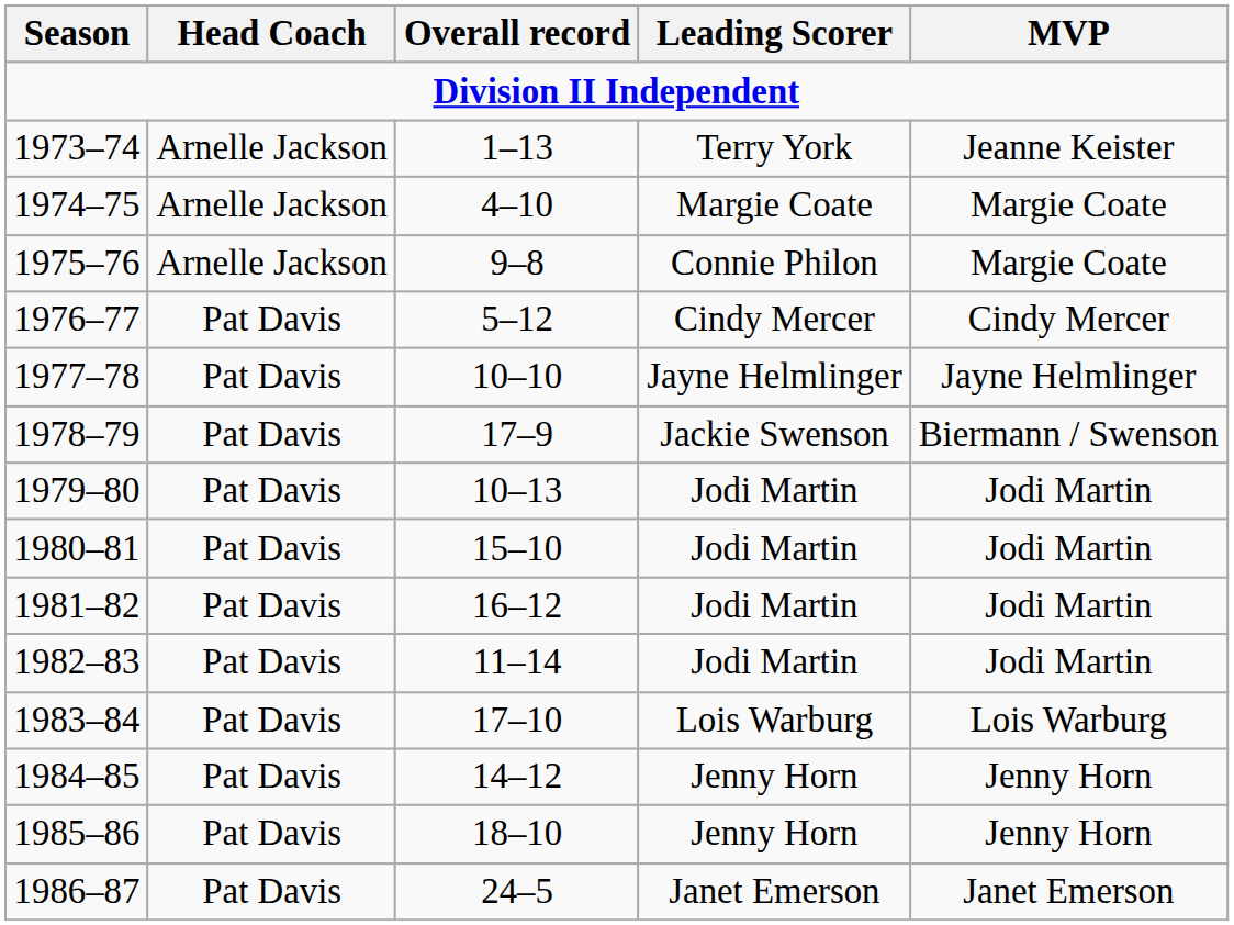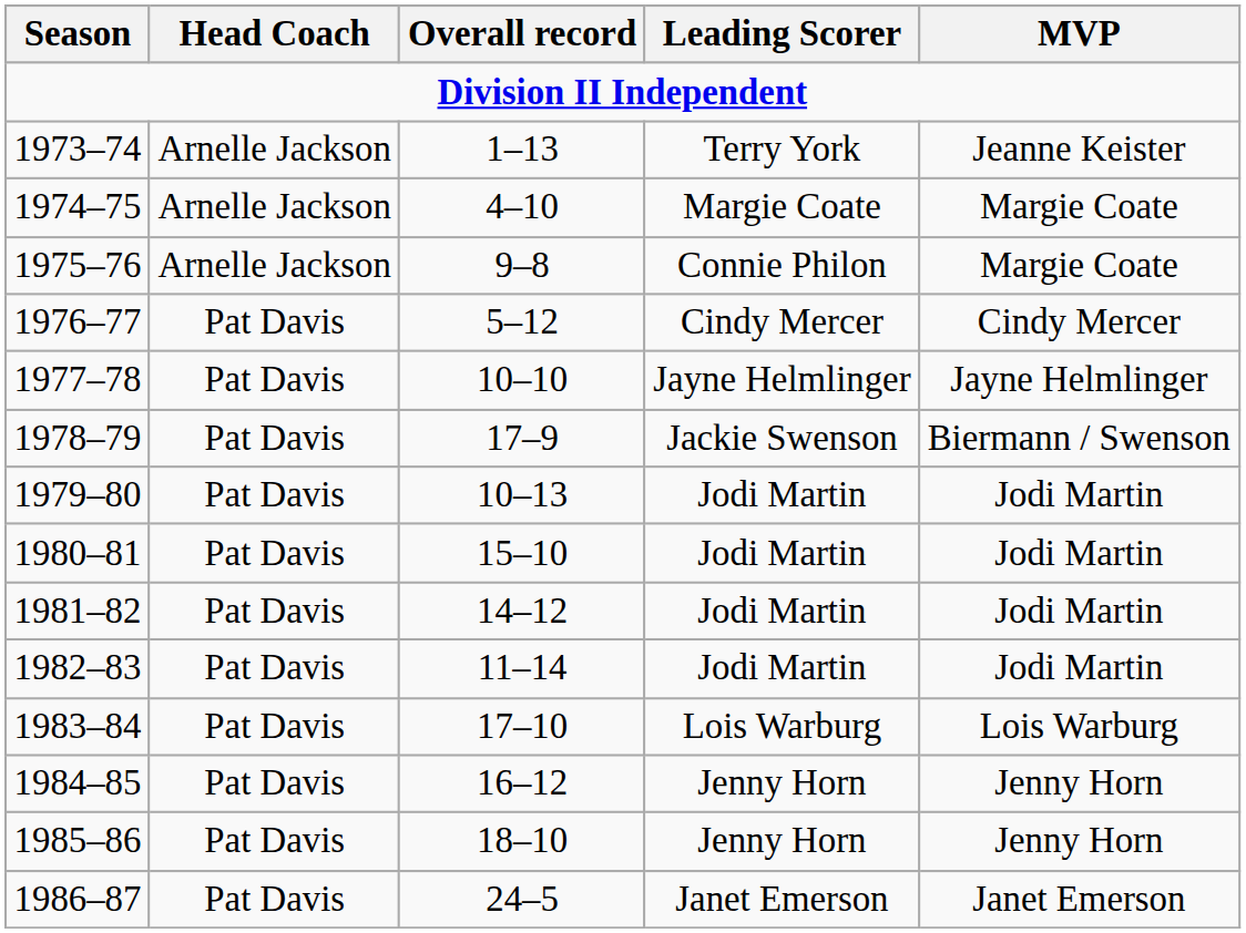 <table class="wikitable" style="text-align:center">
 <tr bgcolor="#CCCCCC">
 <th>Season</th>
 <th>Head Coach</th>
 <th>Overall record</th>
 <th>Leading Scorer</th>
 <th>MVP</th>
 </tr>
 <tr |>
 <td colspan="5" align="center"><strong><a href='#'>Division II Independent</a></strong></td>
 </tr>
 <tr>
 <td>1973–74</td>
 <td>Arnelle Jackson</td>
 <td>1–13</td>
 <td>Terry York</td>
 <td>Jeanne Keister</td>
 </tr>
 <tr>
 <td>1974–75</td>
 <td>Arnelle Jackson</td>
 <td>4–10</td>
 <td>Margie Coate</td>
 <td>Margie Coate</td>
 </tr>
 <tr>
 <td>1975–76</td>
 <td>Arnelle Jackson</td>
 <td>9–8</td>
 <td>Connie Philon</td>
 <td>Margie Coate</td>
 </tr>
 <tr>
 <td>1976–77</td>
 <td>Pat Davis</td>
 <td>5–12</td>
 <td>Cindy Mercer</td>
 <td>Cindy Mercer</td>
 </tr>
 <tr>
 <td>1977–78</td>
 <td>Pat Davis</td>
 <td>10–10</td>
 <td>Jayne Helmlinger</td>
 <td>Jayne Helmlinger</td>
 </tr>
 <tr>
 <td>1978–79</td>
 <td>Pat Davis</td>
 <td>17–9</td>
 <td>Jackie Swenson</td>
 <td>Biermann / Swenson</td>
 </tr>
 <tr>
 <td>1979–80</td>
 <td>Pat Davis</td>
 <td>10–13</td>
 <td>Jodi Martin</td>
 <td>Jodi Martin</td>
 </tr>
 <tr>
 <td>1980–81</td>
 <td>Pat Davis</td>
 <td>15–10</td>
 <td>Jodi Martin</td>
 <td>Jodi Martin</td>
 </tr>
 <tr>
 <td>1981–82</td>
 <td>Pat Davis</td>
-<td>16–12</td>
+<td>14–12</td>
 <td>Jodi Martin</td>
 <td>Jodi Martin</td>
 </tr>
 <tr>
 <td>1982–83</td>
 <td>Pat Davis</td>
 <td>11–14</td>
 <td>Jodi Martin</td>
 <td>Jodi Martin</td>
 </tr>
 <tr>
 <td>1983–84</td>
 <td>Pat Davis</td>
 <td>17–10</td>
 <td>Lois Warburg</td>
 <td>Lois Warburg</td>
 </tr>
 <tr>
 <td>1984–85</td>
 <td>Pat Davis</td>
-<td>14–12</td>
+<td>16–12</td>
 <td>Jenny Horn</td>
 <td>Jenny Horn</td>
 </tr>
 <tr>
 <td>1985–86</td>
 <td>Pat Davis</td>
 <td>18–10</td>
 <td>Jenny Horn</td>
 <td>Jenny Horn</td>
 </tr>
 <tr>
 <td>1986–87</td>
 <td>Pat Davis</td>
 <td>24–5</td>
 <td>Janet Emerson</td>
 <td>Janet Emerson</td>
 </tr>
 </table>
